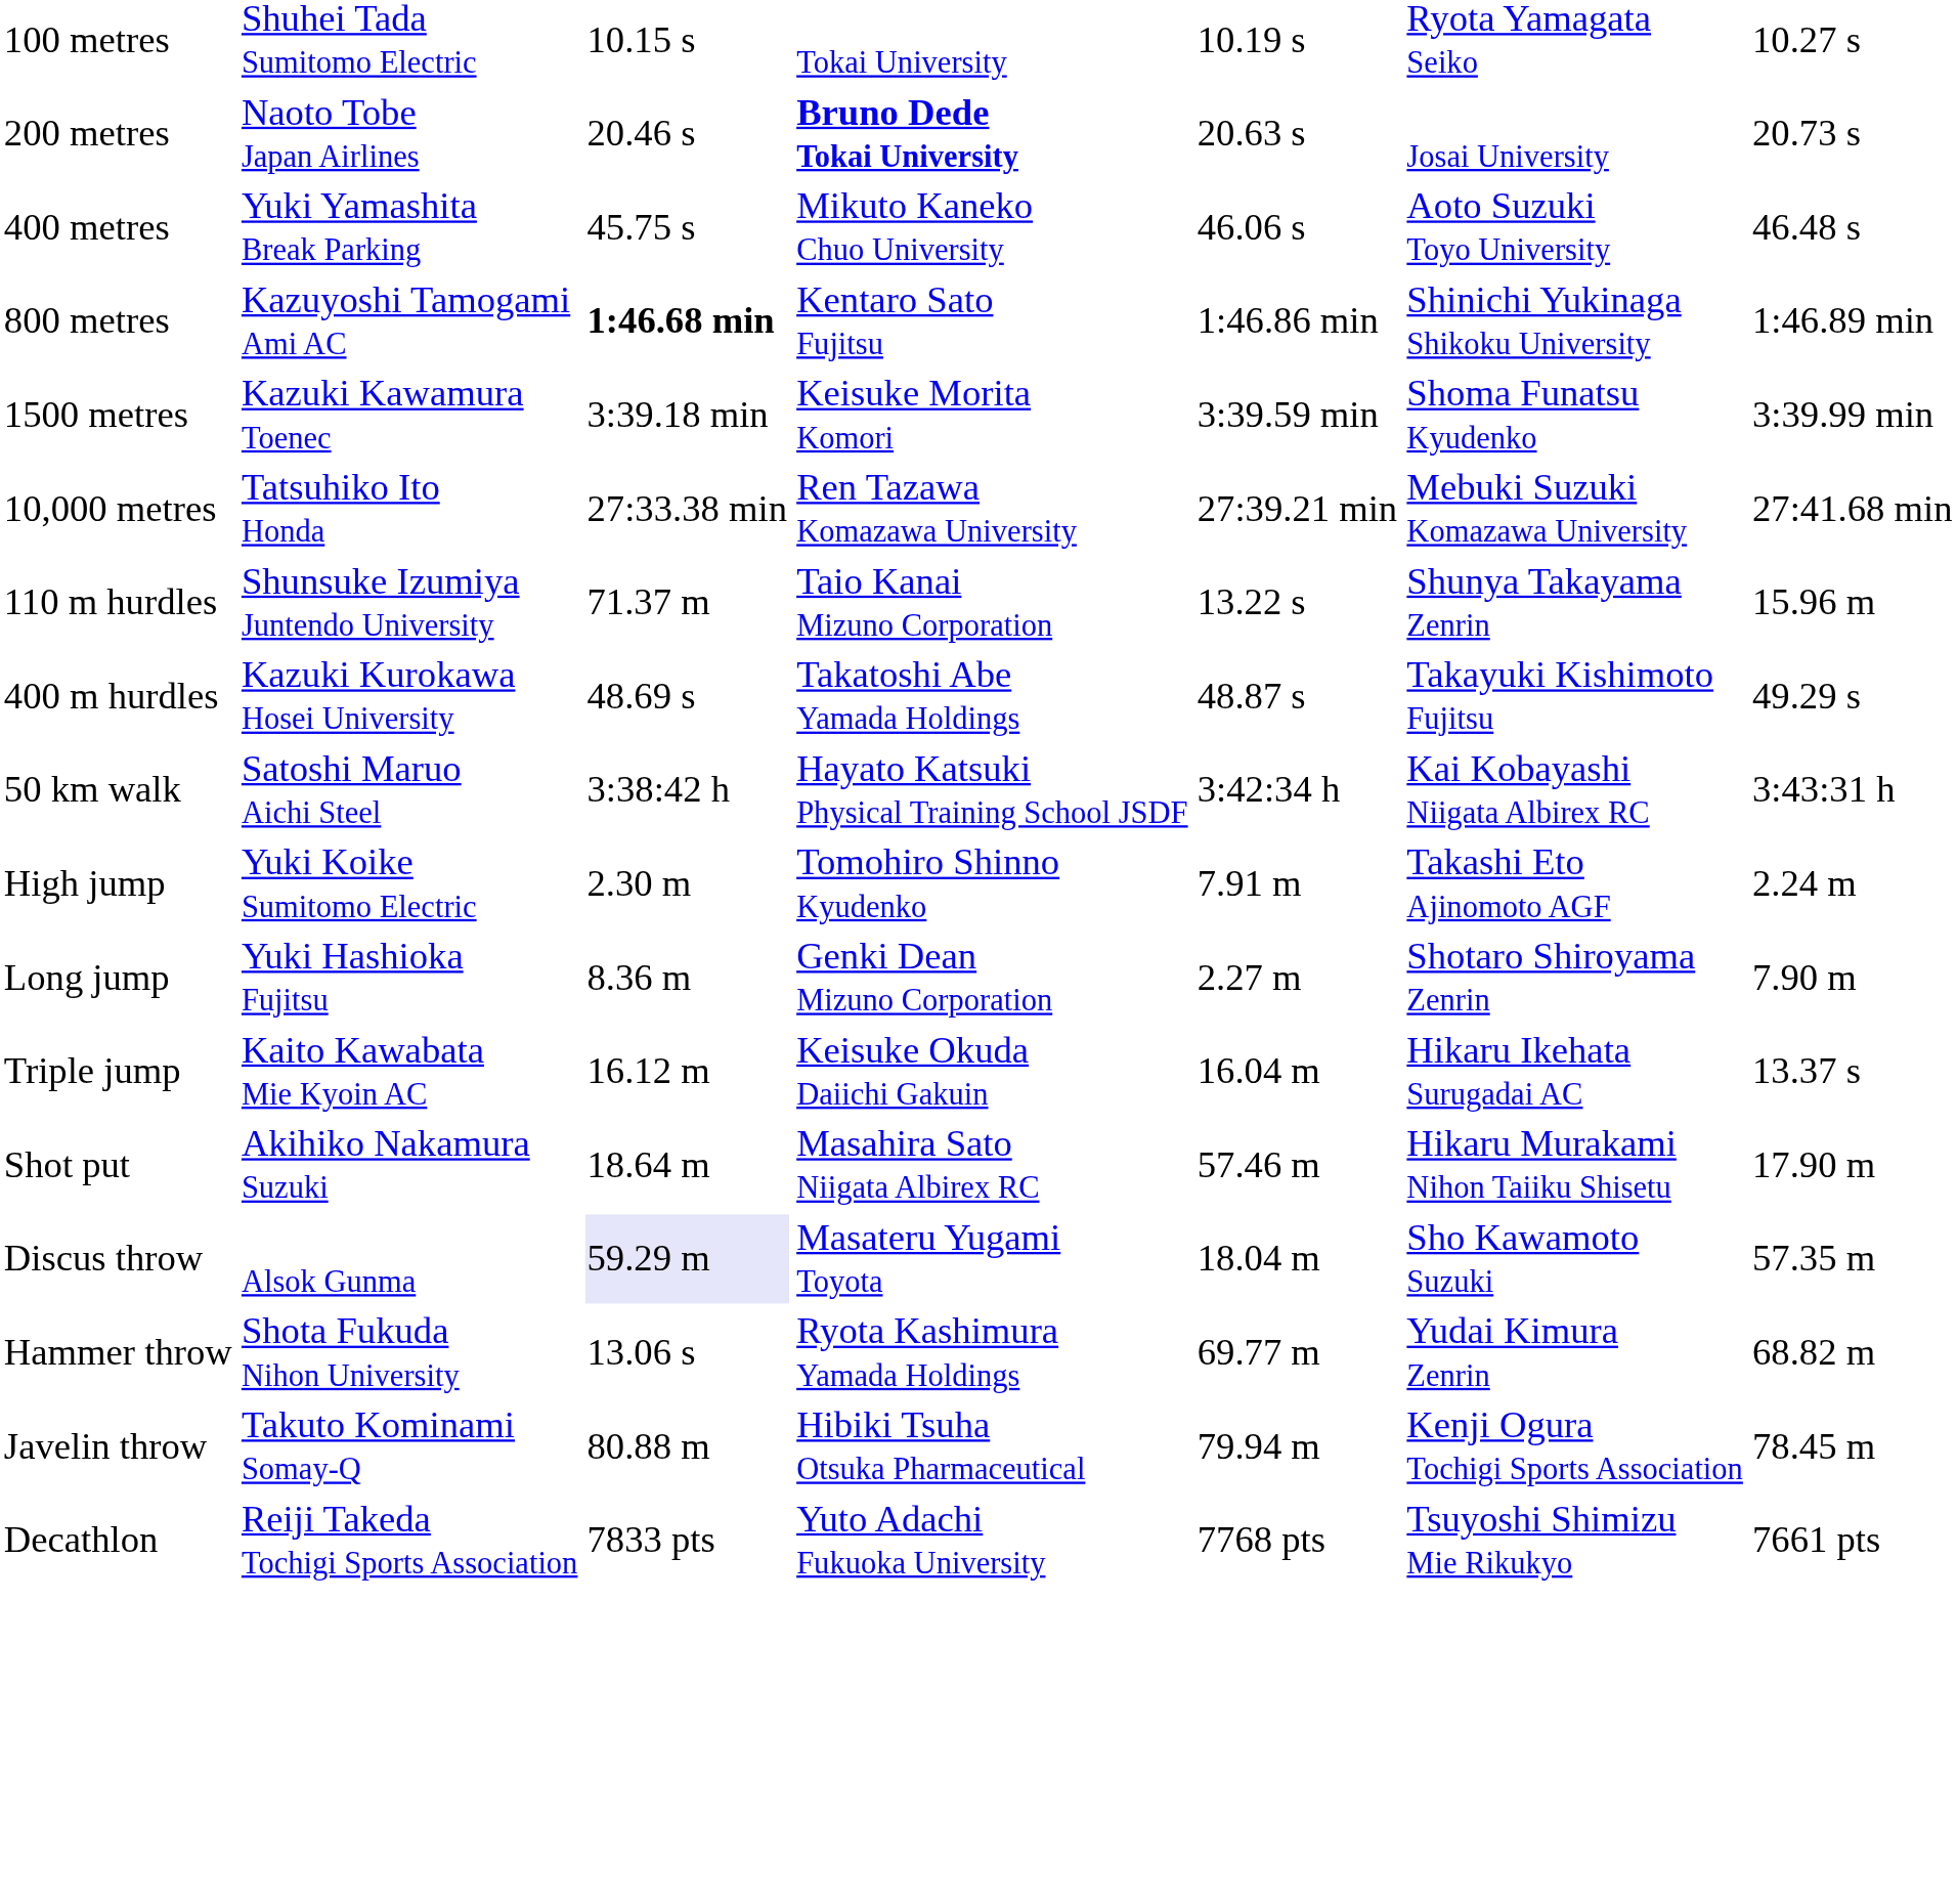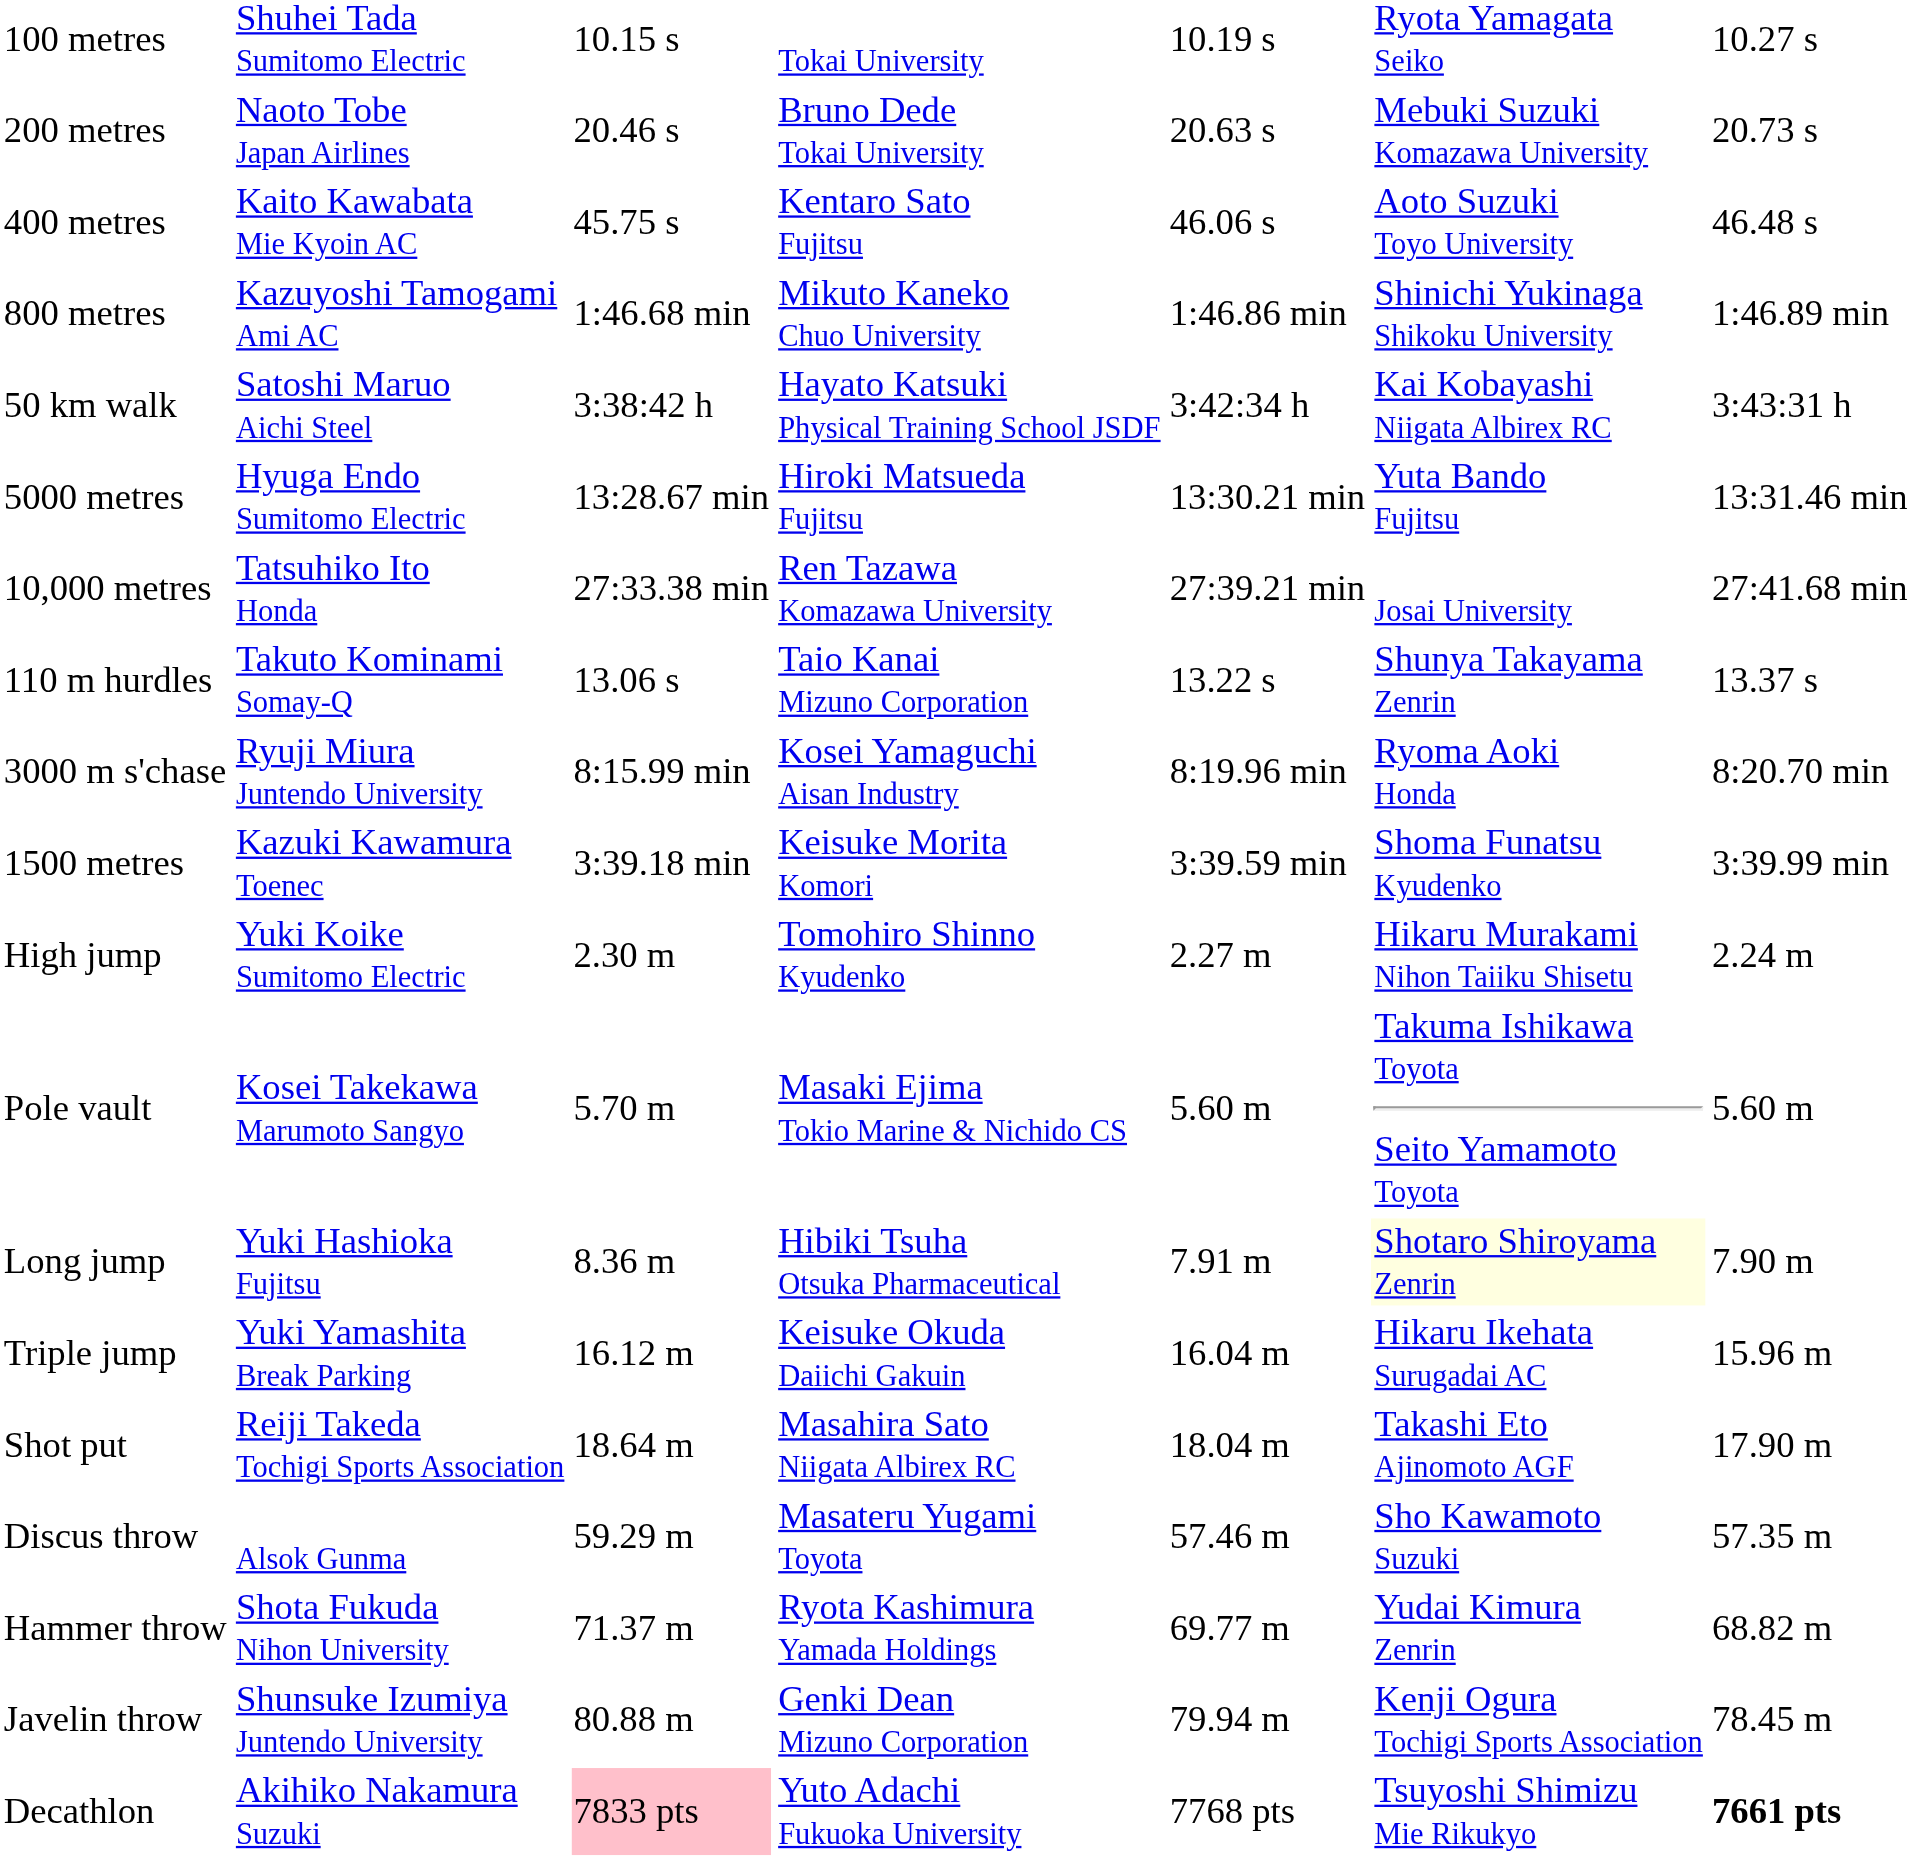 <table>
 <tr>
 <td>100 metres</td>
 <td><a href='#'>Shuhei Tada</a><br><small><a href='#'>Sumitomo Electric</a></small></td>
 <td>10.15 s</td>
 <td><br><small><a href='#'>Tokai University</a></small></td>
 <td>10.19 s</td>
 <td><a href='#'>Ryota Yamagata</a><br><small><a href='#'>Seiko</a></small></td>
 <td>10.27 s</td>
 </tr>
 <tr>
 <td>200 metres</td>
 <td><a href='#'>Naoto Tobe</a><br><small><a href='#'>Japan Airlines</a></small></td>
 <td>20.46 s</td>
-<td><strong><a href='#'>Bruno Dede</a><br><small><a href='#'>Tokai University</a></small></strong></td>
+<td><a href='#'>Bruno Dede</a><br><small><a href='#'>Tokai University</a></small></td>
 <td>20.63 s</td>
-<td><br><small><a href='#'>Josai University</a></small></td>
+<td><a href='#'>Mebuki Suzuki</a><br><small><a href='#'>Komazawa University</a></small></td>
 <td>20.73 s</td>
 </tr>
 <tr>
 <td>400 metres</td>
-<td><a href='#'>Yuki Yamashita</a><br><small><a href='#'>Break Parking</a></small></td>
+<td><a href='#'>Kaito Kawabata</a><br><small><a href='#'>Mie Kyoin AC</a></small></td>
 <td>45.75 s</td>
-<td><a href='#'>Mikuto Kaneko</a><br><small><a href='#'>Chuo University</a></small></td>
+<td><a href='#'>Kentaro Sato</a><br><small><a href='#'>Fujitsu</a></small></td>
 <td>46.06 s</td>
 <td><a href='#'>Aoto Suzuki</a><br><small><a href='#'>Toyo University</a></small></td>
 <td>46.48 s</td>
 </tr>
 <tr>
 <td>800 metres</td>
 <td><a href='#'>Kazuyoshi Tamogami</a><br><small><a href='#'>Ami AC</a></small></td>
-<td><strong>1:46.68 min</strong></td>
-<td><a href='#'>Kentaro Sato</a><br><small><a href='#'>Fujitsu</a></small></td>
+<td>1:46.68 min</td>
+<td><a href='#'>Mikuto Kaneko</a><br><small><a href='#'>Chuo University</a></small></td>
 <td>1:46.86 min</td>
 <td><a href='#'>Shinichi Yukinaga</a><br><small><a href='#'>Shikoku University</a></small></td>
 <td>1:46.89 min</td>
+</tr>
+<tr>
+<td>50 km walk</td>
+<td><a href='#'>Satoshi Maruo</a><br><small><a href='#'>Aichi Steel</a></small></td>
+<td>3:38:42 h</td>
+<td><a href='#'>Hayato Katsuki</a><br><small><a href='#'>Physical Training School JSDF</a></small></td>
+<td>3:42:34 h</td>
+<td><a href='#'>Kai Kobayashi</a><br><small><a href='#'>Niigata Albirex RC</a></small></td>
+<td>3:43:31 h</td>
+</tr>
+<tr>
+<td>5000 metres</td>
+<td><a href='#'>Hyuga Endo</a><br><small><a href='#'>Sumitomo Electric</a></small></td>
+<td>13:28.67 min</td>
+<td><a href='#'>Hiroki Matsueda</a><br><small><a href='#'>Fujitsu</a></small></td>
+<td>13:30.21 min</td>
+<td><a href='#'>Yuta Bando</a><br><small><a href='#'>Fujitsu</a></small></td>
+<td>13:31.46 min</td>
+</tr>
+<tr>
+<td>10,000 metres</td>
+<td><a href='#'>Tatsuhiko Ito</a><br><small><a href='#'>Honda</a></small></td>
+<td>27:33.38 min</td>
+<td><a href='#'>Ren Tazawa</a><br><small><a href='#'>Komazawa University</a></small></td>
+<td>27:39.21 min</td>
+<td><br><small><a href='#'>Josai University</a></small></td>
+<td>27:41.68 min</td>
+</tr>
+<tr>
+<td>110 m hurdles</td>
+<td><a href='#'>Takuto Kominami</a><br><small><a href='#'>Somay-Q</a></small></td>
+<td>13.06 s </td>
+<td><a href='#'>Taio Kanai</a><br><small><a href='#'>Mizuno Corporation</a></small></td>
+<td>13.22 s</td>
+<td><a href='#'>Shunya Takayama</a><br><small><a href='#'>Zenrin</a></small></td>
+<td>13.37 s</td>
+</tr>
+<tr>
+<td>3000 m s'chase</td>
+<td><a href='#'>Ryuji Miura</a><br><small><a href='#'>Juntendo University</a></small></td>
+<td>8:15.99 min </td>
+<td><a href='#'>Kosei Yamaguchi</a><br><small><a href='#'>Aisan Industry</a></small></td>
+<td>8:19.96 min</td>
+<td><a href='#'>Ryoma Aoki</a><br><small><a href='#'>Honda</a></small></td>
+<td>8:20.70 min</td>
 </tr>
 <tr>
 <td>1500 metres</td>
 <td><a href='#'>Kazuki Kawamura</a><br><small><a href='#'>Toenec</a></small></td>
 <td>3:39.18 min</td>
 <td><a href='#'>Keisuke Morita</a><br><small><a href='#'>Komori</a></small></td>
 <td>3:39.59 min</td>
 <td><a href='#'>Shoma Funatsu</a><br><small><a href='#'>Kyudenko</a></small></td>
 <td>3:39.99 min</td>
 </tr>
 <tr>
-<td>10,000 metres</td>
-<td><a href='#'>Tatsuhiko Ito</a><br><small><a href='#'>Honda</a></small></td>
-<td>27:33.38 min</td>
-<td><a href='#'>Ren Tazawa</a><br><small><a href='#'>Komazawa University</a></small></td>
-<td>27:39.21 min</td>
-<td><a href='#'>Mebuki Suzuki</a><br><small><a href='#'>Komazawa University</a></small></td>
-<td>27:41.68 min</td>
-</tr>
-<tr>
-<td>110 m hurdles</td>
-<td><a href='#'>Shunsuke Izumiya</a><br><small><a href='#'>Juntendo University</a></small></td>
-<td>71.37 m</td>
-<td><a href='#'>Taio Kanai</a><br><small><a href='#'>Mizuno Corporation</a></small></td>
-<td>13.22 s</td>
-<td><a href='#'>Shunya Takayama</a><br><small><a href='#'>Zenrin</a></small></td>
-<td>15.96 m</td>
-</tr>
-<tr>
-<td>400 m hurdles</td>
-<td><a href='#'>Kazuki Kurokawa</a><br><small><a href='#'>Hosei University</a></small></td>
-<td>48.69 s</td>
-<td><a href='#'>Takatoshi Abe</a><br><small><a href='#'>Yamada Holdings</a></small></td>
-<td>48.87 s</td>
-<td><a href='#'>Takayuki Kishimoto</a><br><small><a href='#'>Fujitsu</a></small></td>
-<td>49.29 s</td>
-</tr>
-<tr>
-<td>50 km walk</td>
-<td><a href='#'>Satoshi Maruo</a><br><small><a href='#'>Aichi Steel</a></small></td>
-<td>3:38:42 h</td>
-<td><a href='#'>Hayato Katsuki</a><br><small><a href='#'>Physical Training School JSDF</a></small></td>
-<td>3:42:34 h</td>
-<td><a href='#'>Kai Kobayashi</a><br><small><a href='#'>Niigata Albirex RC</a></small></td>
-<td>3:43:31 h</td>
-</tr>
-<tr>
 <td>High jump</td>
 <td><a href='#'>Yuki Koike</a><br><small><a href='#'>Sumitomo Electric</a></small></td>
 <td>2.30 m</td>
 <td><a href='#'>Tomohiro Shinno</a><br><small><a href='#'>Kyudenko</a></small></td>
-<td>7.91 m</td>
-<td><a href='#'>Takashi Eto</a><br><small><a href='#'>Ajinomoto AGF</a></small></td>
+<td>2.27 m</td>
+<td><a href='#'>Hikaru Murakami</a><br><small><a href='#'>Nihon Taiiku Shisetu</a></small></td>
 <td>2.24 m</td>
+</tr>
+<tr>
+<td>Pole vault</td>
+<td><a href='#'>Kosei Takekawa</a><br><small><a href='#'>Marumoto Sangyo</a></small></td>
+<td>5.70 m</td>
+<td><a href='#'>Masaki Ejima</a><br><small><a href='#'>Tokio Marine & Nichido CS</a></small></td>
+<td>5.60 m</td>
+<td><a href='#'>Takuma Ishikawa</a><br><small><a href='#'>Toyota</a></small><hr> <a href='#'>Seito Yamamoto</a><br><small><a href='#'>Toyota</a></small></td>
+<td>5.60 m</td>
 </tr>
 <tr>
 <td>Long jump</td>
 <td><a href='#'>Yuki Hashioka</a><br><small><a href='#'>Fujitsu</a></small></td>
 <td>8.36 m </td>
-<td><a href='#'>Genki Dean</a><br><small><a href='#'>Mizuno Corporation</a></small></td>
-<td>2.27 m</td>
-<td><a href='#'>Shotaro Shiroyama</a><br><small><a href='#'>Zenrin</a></small></td>
+<td><a href='#'>Hibiki Tsuha</a><br><small><a href='#'>Otsuka Pharmaceutical</a></small></td>
+<td>7.91 m</td>
+<td style="background: lightyellow;"><a href='#'>Shotaro Shiroyama</a><br><small><a href='#'>Zenrin</a></small></td>
 <td>7.90 m</td>
 </tr>
 <tr>
 <td>Triple jump</td>
-<td><a href='#'>Kaito Kawabata</a><br><small><a href='#'>Mie Kyoin AC</a></small></td>
+<td><a href='#'>Yuki Yamashita</a><br><small><a href='#'>Break Parking</a></small></td>
 <td>16.12 m</td>
 <td><a href='#'>Keisuke Okuda</a><br><small><a href='#'>Daiichi Gakuin</a></small></td>
 <td>16.04 m</td>
 <td><a href='#'>Hikaru Ikehata</a><br><small><a href='#'>Surugadai AC</a></small></td>
-<td>13.37 s</td>
+<td>15.96 m</td>
 </tr>
 <tr>
 <td>Shot put</td>
-<td><a href='#'>Akihiko Nakamura</a><br><small><a href='#'>Suzuki</a></small></td>
+<td><a href='#'>Reiji Takeda</a><br><small><a href='#'>Tochigi Sports Association</a></small></td>
 <td>18.64 m</td>
 <td><a href='#'>Masahira Sato</a><br><small><a href='#'>Niigata Albirex RC</a></small></td>
-<td>57.46 m</td>
-<td><a href='#'>Hikaru Murakami</a><br><small><a href='#'>Nihon Taiiku Shisetu</a></small></td>
+<td>18.04 m</td>
+<td><a href='#'>Takashi Eto</a><br><small><a href='#'>Ajinomoto AGF</a></small></td>
 <td>17.90 m</td>
 </tr>
 <tr>
 <td>Discus throw</td>
 <td><br><small><a href='#'>Alsok Gunma</a></small></td>
-<td style="background: lavender;">59.29 m</td>
+<td>59.29 m</td>
 <td><a href='#'>Masateru Yugami</a><br><small><a href='#'>Toyota</a></small></td>
-<td>18.04 m</td>
+<td>57.46 m</td>
 <td><a href='#'>Sho Kawamoto</a><br><small><a href='#'>Suzuki</a></small></td>
 <td>57.35 m</td>
 </tr>
 <tr>
 <td>Hammer throw</td>
 <td><a href='#'>Shota Fukuda</a><br><small><a href='#'>Nihon University</a></small></td>
-<td>13.06 s </td>
+<td>71.37 m</td>
 <td><a href='#'>Ryota Kashimura</a><br><small><a href='#'>Yamada Holdings</a></small></td>
 <td>69.77 m</td>
 <td><a href='#'>Yudai Kimura</a><br><small><a href='#'>Zenrin</a></small></td>
 <td>68.82 m</td>
 </tr>
 <tr>
 <td>Javelin throw</td>
-<td><a href='#'>Takuto Kominami</a><br><small><a href='#'>Somay-Q</a></small></td>
+<td><a href='#'>Shunsuke Izumiya</a><br><small><a href='#'>Juntendo University</a></small></td>
 <td>80.88 m</td>
-<td><a href='#'>Hibiki Tsuha</a><br><small><a href='#'>Otsuka Pharmaceutical</a></small></td>
+<td><a href='#'>Genki Dean</a><br><small><a href='#'>Mizuno Corporation</a></small></td>
 <td>79.94 m</td>
 <td><a href='#'>Kenji Ogura</a><br><small><a href='#'>Tochigi Sports Association</a></small></td>
 <td>78.45 m</td>
 </tr>
 <tr>
 <td>Decathlon</td>
-<td><a href='#'>Reiji Takeda</a><br><small><a href='#'>Tochigi Sports Association</a></small></td>
-<td>7833 pts</td>
+<td><a href='#'>Akihiko Nakamura</a><br><small><a href='#'>Suzuki</a></small></td>
+<td style="background: pink;">7833 pts</td>
 <td><a href='#'>Yuto Adachi</a><br><small><a href='#'>Fukuoka University</a></small></td>
 <td>7768 pts</td>
 <td><a href='#'>Tsuyoshi Shimizu</a><br><small><a href='#'>Mie Rikukyo</a></small></td>
-<td>7661 pts</td>
+<td><strong>7661 pts</strong></td>
 </tr>
 </table>
